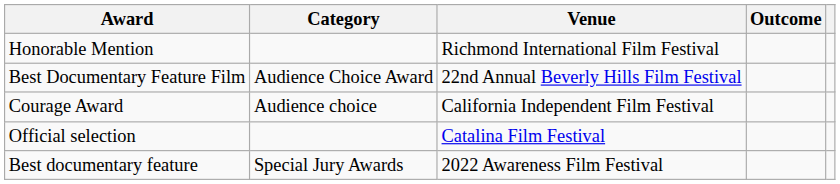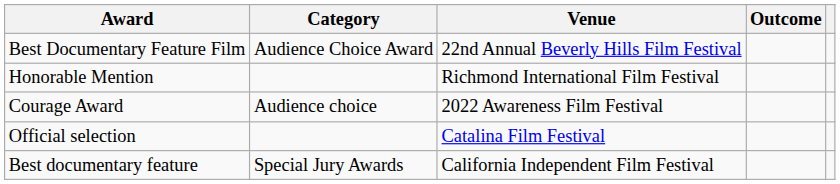 <table class="wikitable">
 <tr>
 <th scope="col">Award</th>
 <th scope="col">Category</th>
 <th scope="col">Venue</th>
 <th scope="col">Outcome</th>
 <th scope="col"></th>
 </tr>
 <tr>
+<td scope="row">Best Documentary Feature Film</td>
+<td>Audience Choice Award</td>
+<td>22nd Annual <a href='#'>Beverly Hills Film Festival</a></td>
+<td></td>
+<td></td>
+</tr>
+<tr>
 <td scope="row">Honorable Mention</td>
 <td></td>
 <td>Richmond International Film Festival</td>
 <td></td>
 <td></td>
 </tr>
 <tr>
-<td scope="row">Best Documentary Feature Film</td>
-<td>Audience Choice Award</td>
-<td>22nd Annual <a href='#'>Beverly Hills Film Festival</a></td>
-<td></td>
-<td></td>
-</tr>
-<tr>
 <td scope="row">Courage Award</td>
 <td>Audience choice</td>
-<td>California Independent Film Festival</td>
+<td>2022 Awareness Film Festival</td>
 <td></td>
 <td></td>
 </tr>
 <tr>
 <td scope="row">Official selection</td>
 <td></td>
 <td><a href='#'>Catalina Film Festival</a></td>
 <td></td>
 <td></td>
 </tr>
 <tr>
 <td scope="row">Best documentary feature</td>
 <td>Special Jury Awards</td>
-<td>2022 Awareness Film Festival</td>
+<td>California Independent Film Festival</td>
 <td></td>
 <td></td>
 </tr>
 </table>
